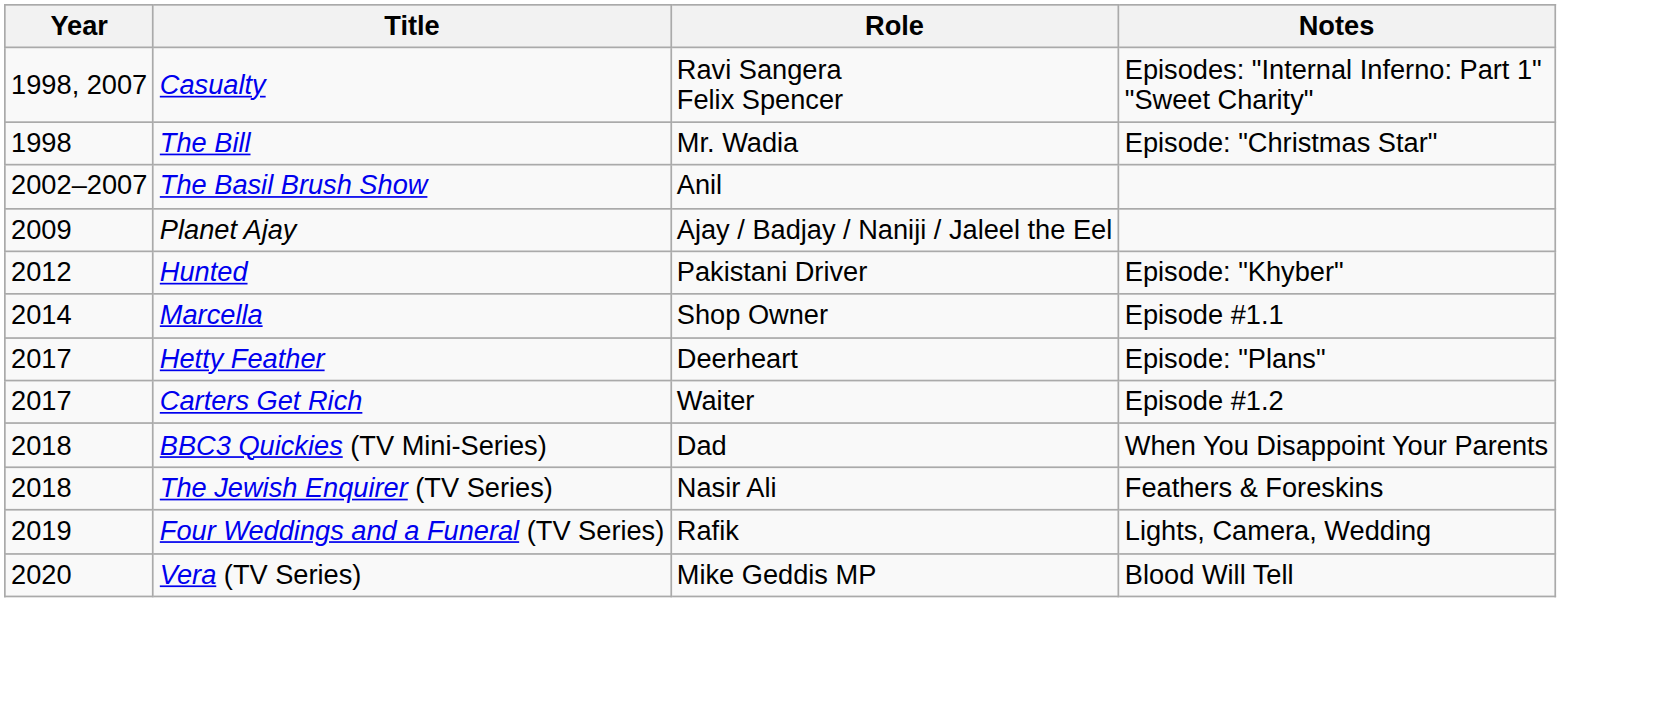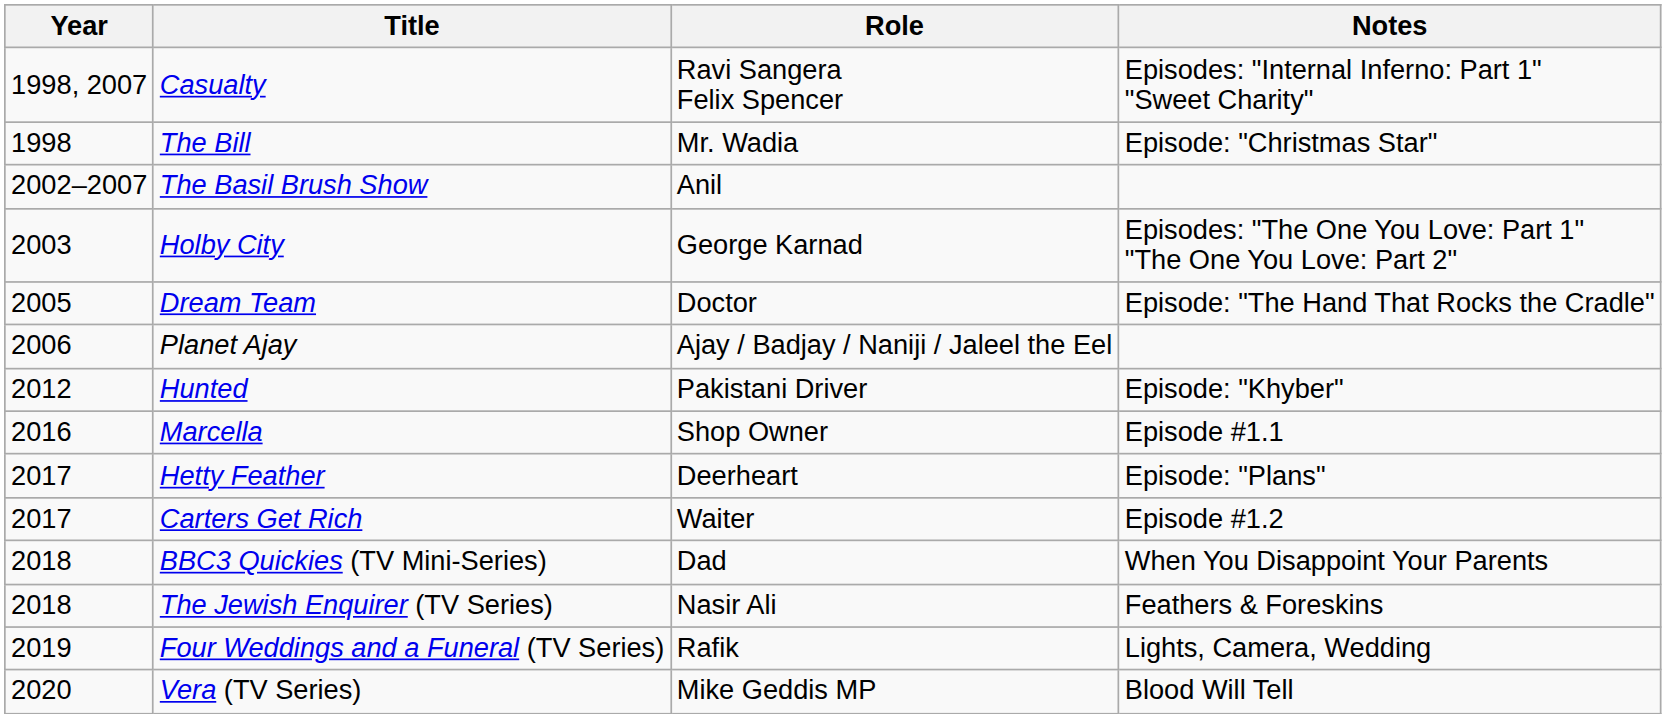 <table class="wikitable">
 <tr>
 <th>Year</th>
 <th>Title</th>
 <th>Role</th>
 <th>Notes</th>
 </tr>
 <tr>
 <td>1998, 2007</td>
 <td><em><a href='#'>Casualty</a></em></td>
 <td>Ravi Sangera<br>Felix Spencer</td>
 <td>Episodes: "Internal Inferno: Part 1"<br>"Sweet Charity"</td>
 </tr>
 <tr>
 <td>1998</td>
 <td><em><a href='#'>The Bill</a></em></td>
 <td>Mr. Wadia</td>
 <td>Episode: "Christmas Star"</td>
 </tr>
 <tr>
 <td>2002–2007</td>
 <td><em><a href='#'>The Basil Brush Show</a></em></td>
 <td>Anil</td>
 <td></td>
 </tr>
 <tr>
-<td>2009</td>
+<td>2003</td>
+<td><em><a href='#'>Holby City</a></em></td>
+<td>George Karnad</td>
+<td>Episodes: "The One You Love: Part 1"<br>"The One You Love: Part 2"</td>
+</tr>
+<tr>
+<td>2005</td>
+<td><em><a href='#'>Dream Team</a></em></td>
+<td>Doctor</td>
+<td>Episode: "The Hand That Rocks the Cradle"</td>
+</tr>
+<tr>
+<td>2006</td>
 <td><em>Planet Ajay</em></td>
 <td>Ajay / Badjay / Naniji / Jaleel the Eel</td>
 <td></td>
 </tr>
 <tr>
 <td>2012</td>
 <td><em><a href='#'>Hunted</a></em></td>
 <td>Pakistani Driver</td>
 <td>Episode: "Khyber"</td>
 </tr>
 <tr>
-<td>2014</td>
+<td>2016</td>
 <td><em><a href='#'>Marcella</a></em></td>
 <td>Shop Owner</td>
 <td>Episode #1.1</td>
 </tr>
 <tr>
 <td>2017</td>
 <td><em><a href='#'>Hetty Feather</a></em></td>
 <td>Deerheart</td>
 <td>Episode: "Plans"</td>
 </tr>
 <tr>
 <td>2017</td>
 <td><em><a href='#'>Carters Get Rich</a></em></td>
 <td>Waiter</td>
 <td>Episode #1.2</td>
 </tr>
 <tr>
 <td>2018</td>
 <td><em><a href='#'>BBC3 Quickies</a></em> (TV Mini-Series)</td>
 <td>Dad</td>
 <td>When You Disappoint Your Parents</td>
 </tr>
 <tr>
 <td>2018</td>
 <td><em><a href='#'>The Jewish Enquirer</a></em> (TV Series)</td>
 <td>Nasir Ali</td>
 <td>Feathers & Foreskins</td>
 </tr>
 <tr>
 <td>2019</td>
 <td><em><a href='#'>Four Weddings and a Funeral</a></em> (TV Series)</td>
 <td>Rafik</td>
 <td>Lights, Camera, Wedding</td>
 </tr>
 <tr>
 <td>2020</td>
 <td><em><a href='#'>Vera</a></em> (TV Series)</td>
 <td>Mike Geddis MP</td>
 <td>Blood Will Tell</td>
 </tr>
 </table>
